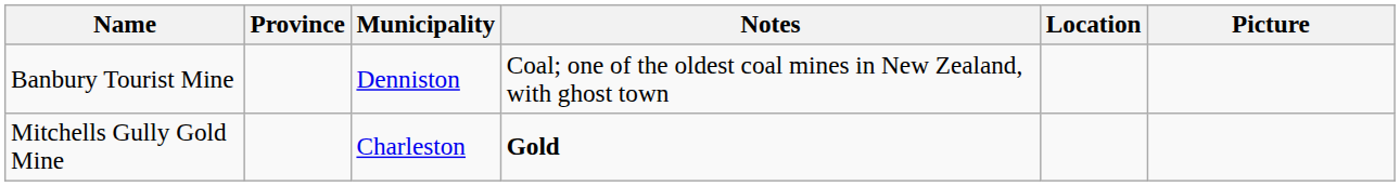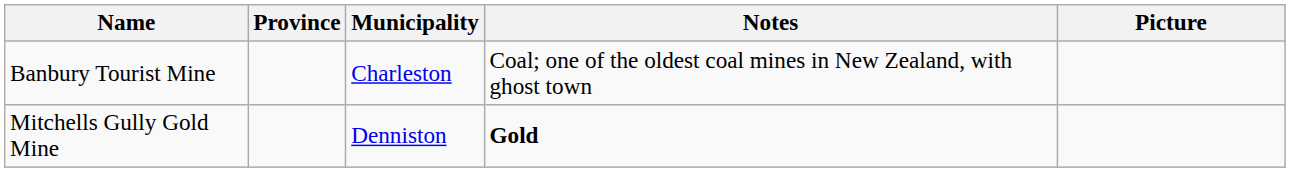 <table class="wikitable sortable" style="width:100%">
 <tr>
 <th>Name</th>
 <th>Province</th>
 <th>Municipality</th>
 <th class="unsortable">Notes</th>
-<th class="unsortable">Location</th>
 <th class="unsortable" style="width:150px">Picture</th>
 </tr>
 <tr>
 <td>Banbury Tourist Mine</td>
 <td></td>
-<td><a href='#'>Denniston</a></td>
+<td><a href='#'>Charleston</a></td>
 <td>Coal; one of the oldest coal mines in New Zealand, with ghost town</td>
-<td></td>
 <td></td>
 </tr>
 <tr>
 <td>Mitchells Gully Gold Mine</td>
 <td></td>
-<td><a href='#'>Charleston</a></td>
+<td><a href='#'>Denniston</a></td>
 <td><strong>Gold</strong></td>
-<td></td>
 <td></td>
 </tr>
 </table>
